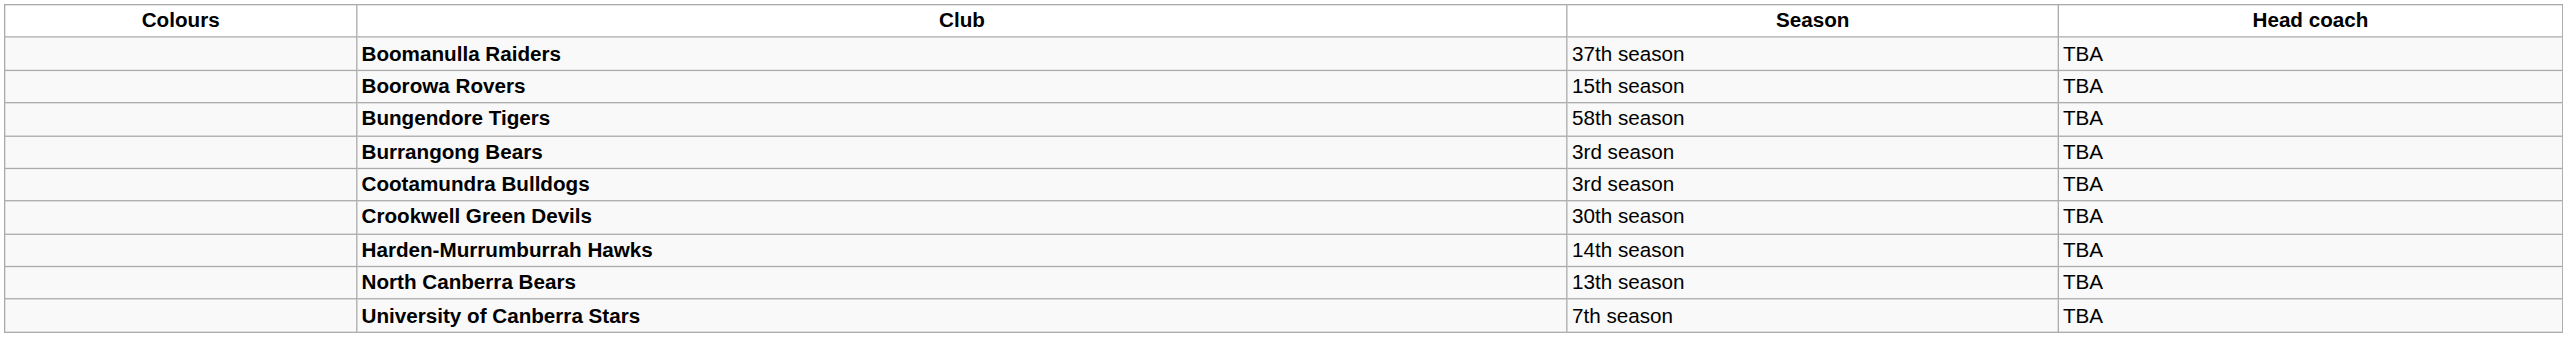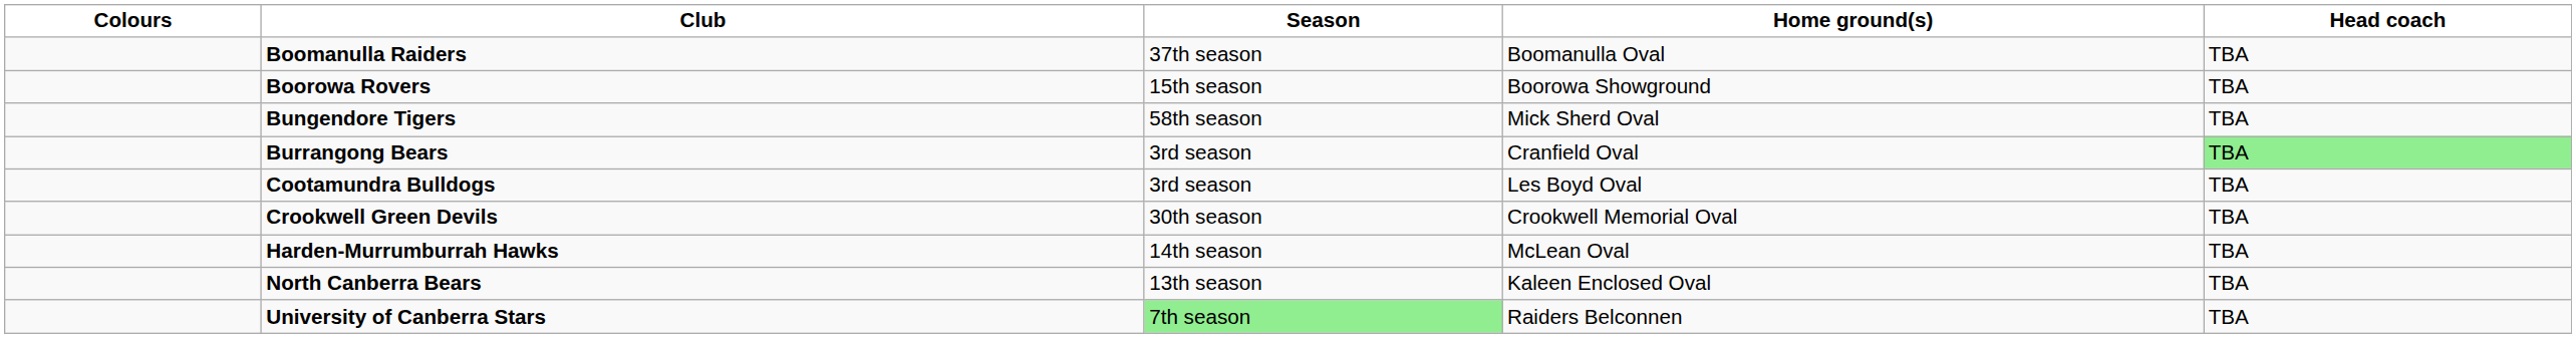 <table class="wikitable" style="width:100%; text-align:left">
 <tr>
 <th style="background:white">Colours</th>
 <th style="background:white">Club</th>
 <th style="background:white">Season</th>
+<th style="background:white">Home ground(s)</th>
 <th style="background:white">Head coach</th>
 </tr>
 <tr>
 <td></td>
 <td><strong>Boomanulla Raiders</strong></td>
 <td>37th season</td>
+<td>Boomanulla Oval</td>
 <td>TBA</td>
 </tr>
 <tr>
 <td></td>
 <td><strong>Boorowa Rovers</strong></td>
 <td>15th season</td>
+<td>Boorowa Showground</td>
 <td>TBA</td>
 </tr>
 <tr>
 <td></td>
 <td><strong>Bungendore Tigers</strong></td>
 <td>58th season</td>
+<td>Mick Sherd Oval</td>
 <td>TBA</td>
 </tr>
 <tr>
 <td></td>
 <td><strong>Burrangong Bears</strong></td>
 <td>3rd season</td>
-<td>TBA</td>
+<td>Cranfield Oval</td>
+<td style="background: lightgreen;">TBA</td>
 </tr>
 <tr>
 <td></td>
 <td><strong>Cootamundra Bulldogs</strong></td>
 <td>3rd season</td>
+<td>Les Boyd Oval</td>
 <td>TBA</td>
 </tr>
 <tr>
 <td></td>
 <td><strong>Crookwell Green Devils</strong></td>
 <td>30th season</td>
+<td>Crookwell Memorial Oval</td>
 <td>TBA</td>
 </tr>
 <tr>
 <td></td>
 <td><strong>Harden-Murrumburrah Hawks</strong></td>
 <td>14th season</td>
+<td>McLean Oval</td>
 <td>TBA</td>
 </tr>
 <tr>
 <td></td>
 <td><strong>North Canberra Bears</strong></td>
 <td>13th season</td>
+<td>Kaleen Enclosed Oval</td>
 <td>TBA</td>
 </tr>
 <tr>
 <td></td>
 <td><strong>University of Canberra Stars</strong></td>
-<td>7th season</td>
+<td style="background: lightgreen;">7th season</td>
+<td>Raiders Belconnen</td>
 <td>TBA</td>
 </tr>
 </table>
